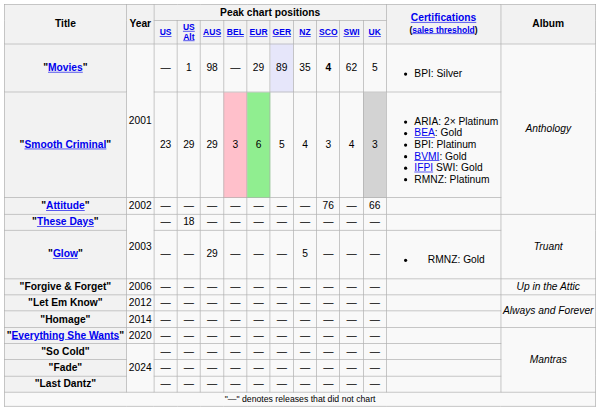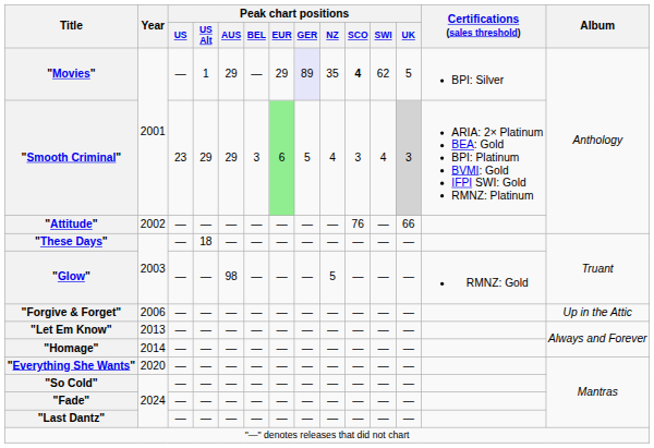 <table class="wikitable plainrowheaders" style="text-align:center;">
 <tr>
 <th rowspan="2">Title</th>
 <th rowspan="2">Year</th>
 <th colspan="10">Peak chart positions</th>
 <th rowspan="2"><a href='#'>Certifications</a><br><small>(<a href='#'>sales threshold</a>)</small></th>
 <th rowspan="2">Album</th>
 </tr>
 <tr style="font-size:smaller;">
 <th style="width:30px;"><a href='#'>US</a><br></th>
 <th style="width:30px;"><a href='#'>US Alt</a><br></th>
 <th style="width:30px;"><a href='#'>AUS</a><br></th>
 <th style="width:30px;"><a href='#'>BEL</a><br></th>
 <th style="width:30px;"><a href='#'>EUR</a><br></th>
 <th style="width:30px;"><a href='#'>GER</a><br></th>
 <th style="width:30px;"><a href='#'>NZ</a><br></th>
 <th style="width:30px;"><a href='#'>SCO</a><br></th>
 <th style="width:30px;"><a href='#'>SWI</a><br></th>
 <th style="width:30px;"><a href='#'>UK</a><br></th>
 </tr>
 <tr>
 <th scope="row">"<a href='#'>Movies</a>"</th>
 <td rowspan="2">2001</td>
 <td>—</td>
 <td>1</td>
-<td>98</td>
+<td>29</td>
 <td>—</td>
 <td>29</td>
 <td style="background: lavender;">89</td>
 <td>35</td>
 <td><strong>4</strong></td>
 <td>62</td>
 <td>5</td>
 <td style="text-align:left;"><br><ul><li>BPI: Silver</li></ul></td>
 <td rowspan="3"><em>Anthology</em></td>
 </tr>
 <tr>
 <th scope="row">"<a href='#'>Smooth Criminal</a>"</th>
 <td>23</td>
 <td>29</td>
 <td>29</td>
-<td style="background: pink;">3</td>
+<td>3</td>
 <td style="background: lightgreen;">6</td>
 <td>5</td>
 <td>4</td>
 <td>3</td>
 <td>4</td>
 <td style="background: lightgrey;">3</td>
 <td style="text-align:left;"><br><ul><li>ARIA: 2× Platinum</li><li><a href='#'>BEA</a>: Gold</li><li>BPI: Platinum</li><li><a href='#'>BVMI</a>: Gold</li><li><a href='#'>IFPI</a> SWI: Gold</li><li>RMNZ: Platinum</li></ul></td>
 </tr>
 <tr>
 <th scope="row">"<a href='#'>Attitude</a>"</th>
 <td>2002</td>
 <td>—</td>
 <td>—</td>
 <td>—</td>
 <td>—</td>
 <td>—</td>
 <td>—</td>
 <td>—</td>
 <td>76</td>
 <td>—</td>
 <td>66</td>
 <td></td>
 </tr>
 <tr>
 <th scope="row">"<a href='#'>These Days</a>"</th>
 <td rowspan="2">2003</td>
 <td>—</td>
 <td>18</td>
 <td>—</td>
 <td>—</td>
 <td>—</td>
 <td>—</td>
 <td>—</td>
 <td>—</td>
 <td>—</td>
 <td>—</td>
 <td></td>
 <td rowspan="2"><em>Truant</em></td>
 </tr>
 <tr>
 <th scope="row">"<a href='#'>Glow</a>"</th>
 <td>—</td>
 <td>—</td>
-<td>29</td>
+<td>98</td>
 <td>—</td>
 <td>—</td>
 <td>—</td>
 <td>5</td>
 <td>—</td>
 <td>—</td>
 <td>—</td>
 <td><br><ul><li>RMNZ: Gold</li></ul></td>
 </tr>
 <tr>
 <th scope="row">"Forgive & Forget"</th>
 <td>2006</td>
 <td>—</td>
 <td>—</td>
 <td>—</td>
 <td>—</td>
 <td>—</td>
 <td>—</td>
 <td>—</td>
 <td>—</td>
 <td>—</td>
 <td>—</td>
 <td></td>
 <td><em>Up in the Attic</em></td>
 </tr>
 <tr>
 <th scope="row">"Let Em Know"</th>
-<td>2012</td>
+<td>2013</td>
 <td>—</td>
 <td>—</td>
 <td>—</td>
 <td>—</td>
 <td>—</td>
 <td>—</td>
 <td>—</td>
 <td>—</td>
 <td>—</td>
 <td>—</td>
 <td></td>
 <td rowspan="2"><em>Always and Forever</em></td>
 </tr>
 <tr>
 <th scope="row">"Homage"</th>
 <td>2014</td>
 <td>—</td>
 <td>—</td>
 <td>—</td>
 <td>—</td>
 <td>—</td>
 <td>—</td>
 <td>—</td>
 <td>—</td>
 <td>—</td>
 <td>—</td>
 <td></td>
 </tr>
 <tr>
 <th scope="row">"<a href='#'>Everything She Wants</a>"</th>
 <td>2020</td>
 <td>—</td>
 <td>—</td>
 <td>—</td>
 <td>—</td>
 <td>—</td>
 <td>—</td>
 <td>—</td>
 <td>—</td>
 <td>—</td>
 <td>—</td>
 <td></td>
 <td rowspan="4"><em>Mantras</em></td>
 </tr>
 <tr>
 <th scope="row">"So Cold"</th>
 <td rowspan="3">2024</td>
 <td>—</td>
 <td>—</td>
 <td>—</td>
 <td>—</td>
 <td>—</td>
 <td>—</td>
 <td>—</td>
 <td>—</td>
 <td>—</td>
 <td>—</td>
 <td></td>
 </tr>
 <tr>
 <th scope="row">"Fade"</th>
 <td>—</td>
 <td>—</td>
 <td>—</td>
 <td>—</td>
 <td>—</td>
 <td>—</td>
 <td>—</td>
 <td>—</td>
 <td>—</td>
 <td>—</td>
 <td></td>
 </tr>
 <tr>
 <th scope="row">"Last Dantz"</th>
 <td>—</td>
 <td>—</td>
 <td>—</td>
 <td>—</td>
 <td>—</td>
 <td>—</td>
 <td>—</td>
 <td>—</td>
 <td>—</td>
 <td>—</td>
 <td></td>
 </tr>
 <tr>
 <td colspan="15" style="font-size:85%">"—" denotes releases that did not chart</td>
 </tr>
 </table>
